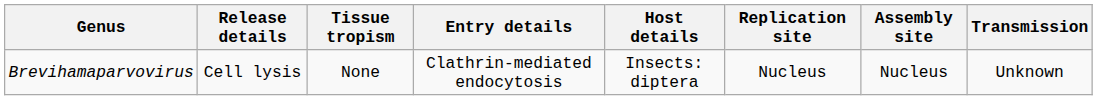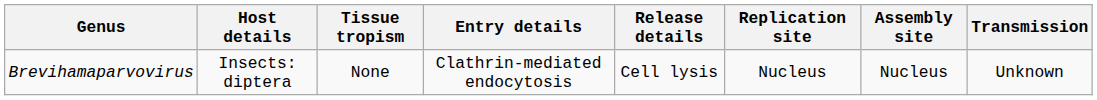 <table class="wikitable sortable" style="text-align:center">
 <tr>
 <th>Genus</th>
-<th>Release details</th>
+<th>Host details</th>
 <th>Tissue tropism</th>
 <th>Entry details</th>
-<th>Host details</th>
+<th>Release details</th>
 <th>Replication site</th>
 <th>Assembly site</th>
 <th>Transmission</th>
 </tr>
 <tr>
 <td><em>Brevihamaparvovirus</em></td>
-<td>Cell lysis</td>
+<td>Insects: diptera</td>
 <td>None</td>
 <td>Clathrin-mediated endocytosis</td>
-<td>Insects: diptera</td>
+<td>Cell lysis</td>
 <td>Nucleus</td>
 <td>Nucleus</td>
 <td>Unknown</td>
 </tr>
 </table>
